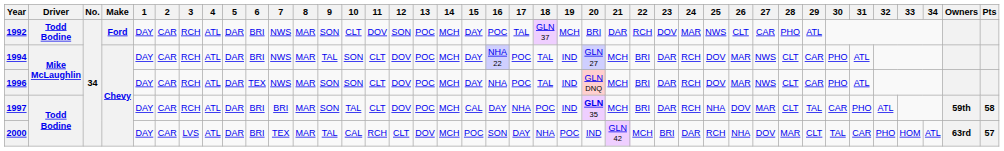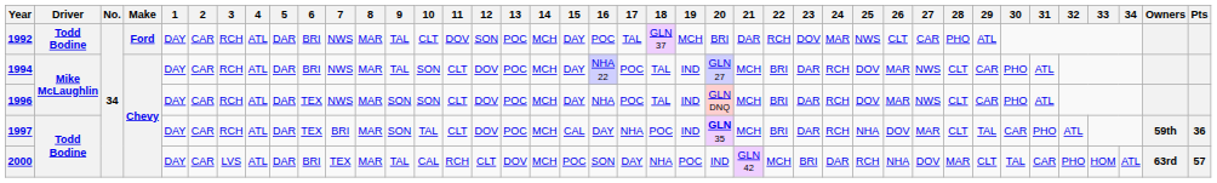 <table class="wikitable" style="text-align:center; font-size:75%">
 <tr>
 <th>Year</th>
 <th>Driver</th>
 <th>No.</th>
 <th>Make</th>
 <th>1</th>
 <th>2</th>
 <th>3</th>
 <th>4</th>
 <th>5</th>
 <th>6</th>
 <th>7</th>
 <th>8</th>
 <th>9</th>
 <th>10</th>
 <th>11</th>
 <th>12</th>
 <th>13</th>
 <th>14</th>
 <th>15</th>
 <th>16</th>
 <th>17</th>
 <th>18</th>
 <th>19</th>
 <th>20</th>
 <th>21</th>
 <th>22</th>
 <th>23</th>
 <th>24</th>
 <th>25</th>
 <th>26</th>
 <th>27</th>
 <th>28</th>
 <th>29</th>
 <th>30</th>
 <th>31</th>
 <th>32</th>
 <th>33</th>
 <th>34</th>
 <th>Owners</th>
 <th>Pts</th>
 </tr>
 <tr>
 <th><a href='#'>1992</a></th>
 <th><a href='#'>Todd Bodine</a></th>
 <th rowspan=5>34</th>
 <th><a href='#'>Ford</a></th>
 <td><a href='#'>DAY</a></td>
 <td><a href='#'>CAR</a></td>
 <td><a href='#'>RCH</a></td>
 <td><a href='#'>ATL</a></td>
 <td><a href='#'>DAR</a></td>
 <td><a href='#'>BRI</a></td>
 <td><a href='#'>NWS</a></td>
 <td><a href='#'>MAR</a></td>
-<td><a href='#'>SON</a></td>
+<td><a href='#'>TAL</a></td>
 <td><a href='#'>CLT</a></td>
 <td><a href='#'>DOV</a></td>
 <td><a href='#'>SON</a></td>
 <td><a href='#'>POC</a></td>
 <td><a href='#'>MCH</a></td>
 <td><a href='#'>DAY</a></td>
 <td><a href='#'>POC</a></td>
 <td><a href='#'>TAL</a></td>
 <td style="background:#EFCFFF;"><a href='#'>GLN</a><br><small>37</small></td>
 <td><a href='#'>MCH</a></td>
 <td><a href='#'>BRI</a></td>
 <td><a href='#'>DAR</a></td>
 <td><a href='#'>RCH</a></td>
 <td><a href='#'>DOV</a></td>
 <td><a href='#'>MAR</a></td>
 <td><a href='#'>NWS</a></td>
 <td><a href='#'>CLT</a></td>
 <td><a href='#'>CAR</a></td>
 <td><a href='#'>PHO</a></td>
 <td><a href='#'>ATL</a></td>
 <td colspan=5></td>
 <th></th>
 <th></th>
 </tr>
 <tr>
 <th><a href='#'>1994</a></th>
 <th rowspan=2><a href='#'>Mike McLaughlin</a></th>
 <th rowspan=4><a href='#'>Chevy</a></th>
 <td><a href='#'>DAY</a></td>
 <td><a href='#'>CAR</a></td>
 <td><a href='#'>RCH</a></td>
 <td><a href='#'>ATL</a></td>
 <td><a href='#'>DAR</a></td>
 <td><a href='#'>BRI</a></td>
 <td><a href='#'>NWS</a></td>
 <td><a href='#'>MAR</a></td>
 <td><a href='#'>TAL</a></td>
 <td><a href='#'>SON</a></td>
 <td><a href='#'>CLT</a></td>
 <td><a href='#'>DOV</a></td>
 <td><a href='#'>POC</a></td>
 <td><a href='#'>MCH</a></td>
 <td><a href='#'>DAY</a></td>
 <td style="background:#CFCFFF;"><a href='#'>NHA</a><br><small>22</small></td>
 <td><a href='#'>POC</a></td>
 <td><a href='#'>TAL</a></td>
 <td><a href='#'>IND</a></td>
 <td style="background:#CFCFFF;"><a href='#'>GLN</a><br><small>27</small></td>
 <td><a href='#'>MCH</a></td>
 <td><a href='#'>BRI</a></td>
 <td><a href='#'>DAR</a></td>
 <td><a href='#'>RCH</a></td>
 <td><a href='#'>DOV</a></td>
 <td><a href='#'>MAR</a></td>
 <td><a href='#'>NWS</a></td>
 <td><a href='#'>CLT</a></td>
 <td><a href='#'>CAR</a></td>
 <td><a href='#'>PHO</a></td>
 <td><a href='#'>ATL</a></td>
 <td colspan=3></td>
 <th></th>
 <th></th>
 </tr>
 <tr>
 <th><a href='#'>1996</a></th>
 <td><a href='#'>DAY</a></td>
 <td><a href='#'>CAR</a></td>
 <td><a href='#'>RCH</a></td>
 <td><a href='#'>ATL</a></td>
 <td><a href='#'>DAR</a></td>
 <td><a href='#'>TEX</a></td>
 <td><a href='#'>NWS</a></td>
 <td><a href='#'>MAR</a></td>
 <td><a href='#'>SON</a></td>
 <td><a href='#'>SON</a></td>
 <td><a href='#'>CLT</a></td>
 <td><a href='#'>DOV</a></td>
 <td><a href='#'>POC</a></td>
 <td><a href='#'>MCH</a></td>
 <td><a href='#'>DAY</a></td>
 <td><a href='#'>NHA</a></td>
 <td><a href='#'>POC</a></td>
 <td><a href='#'>TAL</a></td>
 <td><a href='#'>IND</a></td>
 <td style="background:#FFCFCF;"><a href='#'>GLN</a><br><small>DNQ</small></td>
 <td><a href='#'>MCH</a></td>
 <td><a href='#'>BRI</a></td>
 <td><a href='#'>DAR</a></td>
 <td><a href='#'>RCH</a></td>
 <td><a href='#'>DOV</a></td>
 <td><a href='#'>MAR</a></td>
 <td><a href='#'>NWS</a></td>
 <td><a href='#'>CLT</a></td>
 <td><a href='#'>CAR</a></td>
 <td><a href='#'>PHO</a></td>
 <td><a href='#'>ATL</a></td>
 <td colspan=3></td>
 <th></th>
 <th></th>
 </tr>
 <tr>
 <th><a href='#'>1997</a></th>
 <th rowspan=2><a href='#'>Todd Bodine</a></th>
 <td><a href='#'>DAY</a></td>
 <td><a href='#'>CAR</a></td>
 <td><a href='#'>RCH</a></td>
 <td><a href='#'>ATL</a></td>
 <td><a href='#'>DAR</a></td>
-<td><a href='#'>BRI</a></td>
+<td><a href='#'>TEX</a></td>
 <td><a href='#'>BRI</a></td>
 <td><a href='#'>MAR</a></td>
 <td><a href='#'>SON</a></td>
 <td><a href='#'>TAL</a></td>
 <td><a href='#'>CLT</a></td>
 <td><a href='#'>DOV</a></td>
 <td><a href='#'>POC</a></td>
 <td><a href='#'>MCH</a></td>
 <td><a href='#'>CAL</a></td>
 <td><a href='#'>DAY</a></td>
 <td><a href='#'>NHA</a></td>
 <td><a href='#'>POC</a></td>
 <td><a href='#'>IND</a></td>
 <td style="background:#EFCFFF;"><strong><a href='#'>GLN</a></strong><br><small>35</small></td>
 <td><a href='#'>MCH</a></td>
 <td><a href='#'>BRI</a></td>
 <td><a href='#'>DAR</a></td>
 <td><a href='#'>RCH</a></td>
 <td><a href='#'>NHA</a></td>
 <td><a href='#'>DOV</a></td>
 <td><a href='#'>MAR</a></td>
 <td><a href='#'>CLT</a></td>
 <td><a href='#'>TAL</a></td>
 <td><a href='#'>CAR</a></td>
 <td><a href='#'>PHO</a></td>
 <td><a href='#'>ATL</a></td>
 <td colspan=2></td>
 <th>59th</th>
-<th>58</th>
+<th>36</th>
 </tr>
 <tr>
 <th><a href='#'>2000</a></th>
 <td><a href='#'>DAY</a></td>
 <td><a href='#'>CAR</a></td>
 <td><a href='#'>LVS</a></td>
 <td><a href='#'>ATL</a></td>
 <td><a href='#'>DAR</a></td>
 <td><a href='#'>BRI</a></td>
 <td><a href='#'>TEX</a></td>
 <td><a href='#'>MAR</a></td>
 <td><a href='#'>TAL</a></td>
 <td><a href='#'>CAL</a></td>
 <td><a href='#'>RCH</a></td>
 <td><a href='#'>CLT</a></td>
 <td><a href='#'>DOV</a></td>
 <td><a href='#'>MCH</a></td>
 <td><a href='#'>POC</a></td>
 <td><a href='#'>SON</a></td>
 <td><a href='#'>DAY</a></td>
 <td><a href='#'>NHA</a></td>
 <td><a href='#'>POC</a></td>
 <td><a href='#'>IND</a></td>
 <td style="background:#EFCFFF;"><a href='#'>GLN</a><br><small>42</small></td>
 <td><a href='#'>MCH</a></td>
 <td><a href='#'>BRI</a></td>
 <td><a href='#'>DAR</a></td>
 <td><a href='#'>RCH</a></td>
 <td><a href='#'>NHA</a></td>
 <td><a href='#'>DOV</a></td>
 <td><a href='#'>MAR</a></td>
 <td><a href='#'>CLT</a></td>
 <td><a href='#'>TAL</a></td>
 <td><a href='#'>CAR</a></td>
 <td><a href='#'>PHO</a></td>
 <td><a href='#'>HOM</a></td>
 <td><a href='#'>ATL</a></td>
 <th>63rd</th>
 <th>57</th>
 </tr>
 </table>
